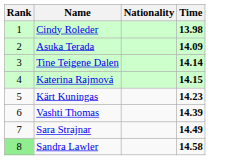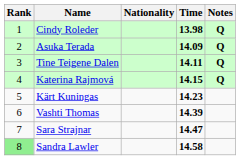 <table class="wikitable sortable" style="text-align:center">
 <tr>
 <th>Rank</th>
 <th>Name</th>
 <th>Nationality</th>
 <th>Time</th>
+<th>Notes</th>
 </tr>
 <tr bgcolor=ccffcc>
 <td>1</td>
 <td align=left><a href='#'>Cindy Roleder</a></td>
 <td align=left></td>
 <td><strong>13.98</strong></td>
+<td><strong>Q</strong></td>
 </tr>
 <tr bgcolor=ccffcc>
 <td>2</td>
 <td align=left><a href='#'>Asuka Terada</a></td>
 <td align=left></td>
 <td><strong>14.09</strong></td>
+<td><strong>Q</strong></td>
 </tr>
 <tr bgcolor=ccffcc>
 <td>3</td>
 <td align=left><a href='#'>Tine Teigene Dalen</a></td>
 <td align=left></td>
-<td><strong>14.14</strong></td>
+<td><strong>14.11</strong></td>
+<td><strong>Q</strong></td>
 </tr>
 <tr bgcolor=ccffcc>
 <td>4</td>
 <td align=left><a href='#'>Katerina Rajmová</a></td>
 <td align=left></td>
 <td><strong>14.15</strong></td>
+<td><strong>Q</strong></td>
 </tr>
 <tr>
 <td>5</td>
 <td align=left><a href='#'>Kärt Kuningas</a></td>
 <td align=left></td>
 <td><strong>14.23</strong></td>
+<td></td>
 </tr>
 <tr>
 <td>6</td>
 <td align=left><a href='#'>Vashti Thomas</a></td>
 <td align=left></td>
 <td><strong>14.39</strong></td>
+<td></td>
 </tr>
 <tr>
 <td>7</td>
 <td align=left><a href='#'>Sara Strajnar</a></td>
 <td align=left></td>
-<td><strong>14.49</strong></td>
+<td><strong>14.47</strong></td>
+<td></td>
 </tr>
 <tr>
 <td style="background: lightgreen;">8</td>
 <td align=left><a href='#'>Sandra Lawler</a></td>
 <td align=left></td>
 <td><strong>14.58</strong></td>
+<td></td>
 </tr>
 </table>
